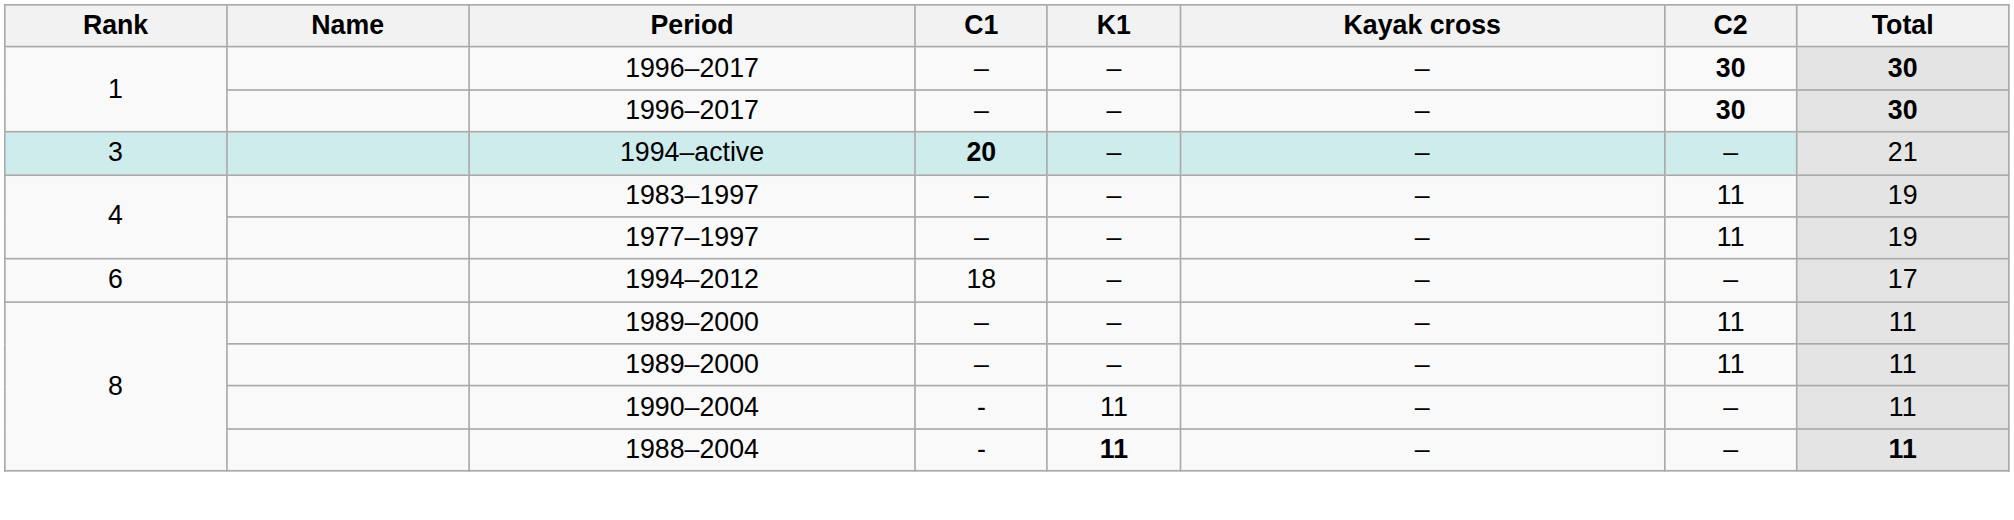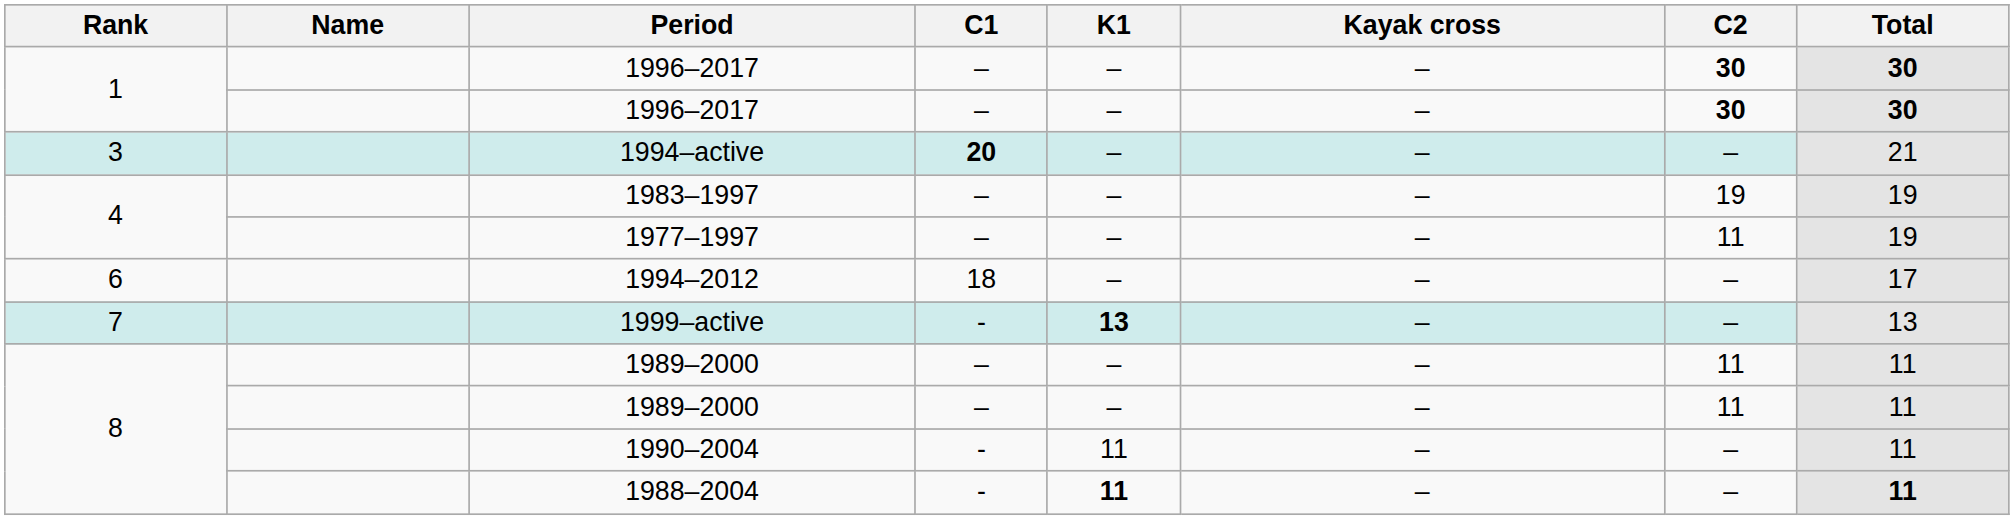 <table class="wikitable" width=95% style="text-align:center">
 <tr>
 <th>Rank</th>
 <th>Name</th>
 <th>Period</th>
 <th>C1</th>
 <th>K1</th>
 <th>Kayak cross</th>
 <th>C2</th>
 <th>Total</th>
 </tr>
 <tr>
 <td rowspan=2>1</td>
 <td align=left></td>
 <td>1996–2017</td>
 <td>–</td>
 <td>–</td>
 <td>–</td>
 <td><strong>30</strong></td>
 <td style="background:#E4E4E4;"><strong>30</strong></td>
 </tr>
 <tr>
 <td align=left></td>
 <td>1996–2017</td>
 <td>–</td>
 <td>–</td>
 <td>–</td>
 <td><strong>30</strong></td>
 <td style="background:#E4E4E4;"><strong>30</strong></td>
 </tr>
 <tr style="background:#CFECEC">
 <td>3</td>
 <td align=left></td>
 <td>1994–active</td>
 <td><strong>20</strong></td>
 <td>–</td>
 <td>–</td>
 <td>–</td>
 <td style="background:#E4E4E4;">21</td>
 </tr>
 <tr>
 <td rowspan=2>4</td>
 <td align=left></td>
 <td>1983–1997</td>
 <td>–</td>
 <td>–</td>
 <td>–</td>
-<td>11</td>
+<td>19</td>
 <td style="background:#E4E4E4;">19</td>
 </tr>
 <tr>
 <td align=left></td>
 <td>1977–1997</td>
 <td>–</td>
 <td>–</td>
 <td>–</td>
 <td>11</td>
 <td style="background:#E4E4E4;">19</td>
 </tr>
 <tr>
 <td>6</td>
 <td align=left></td>
 <td>1994–2012</td>
 <td>18</td>
 <td>–</td>
 <td>–</td>
 <td>–</td>
 <td style="background:#E4E4E4;">17</td>
+</tr>
+<tr style="background:#CFECEC">
+<td>7</td>
+<td align=left></td>
+<td>1999–active</td>
+<td>-</td>
+<td><strong>13</strong></td>
+<td>–</td>
+<td>–</td>
+<td style="background:#E4E4E4;">13</td>
 </tr>
 <tr>
 <td rowspan=4>8</td>
 <td align=left></td>
 <td>1989–2000</td>
 <td>–</td>
 <td>–</td>
 <td>–</td>
 <td>11</td>
 <td style="background:#E4E4E4;">11</td>
 </tr>
 <tr>
 <td align=left></td>
 <td>1989–2000</td>
 <td>–</td>
 <td>–</td>
 <td>–</td>
 <td>11</td>
 <td style="background:#E4E4E4;">11</td>
 </tr>
 <tr>
 <td align=left></td>
 <td>1990–2004</td>
 <td>-</td>
 <td>11</td>
 <td>–</td>
 <td>–</td>
 <td style="background:#E4E4E4;">11</td>
 </tr>
 <tr>
 <td align=left></td>
 <td>1988–2004</td>
 <td>-</td>
 <td><strong>11</strong></td>
 <td>–</td>
 <td>–</td>
 <td style="background:#E4E4E4;"><strong>11</strong></td>
 </tr>
 </table>
